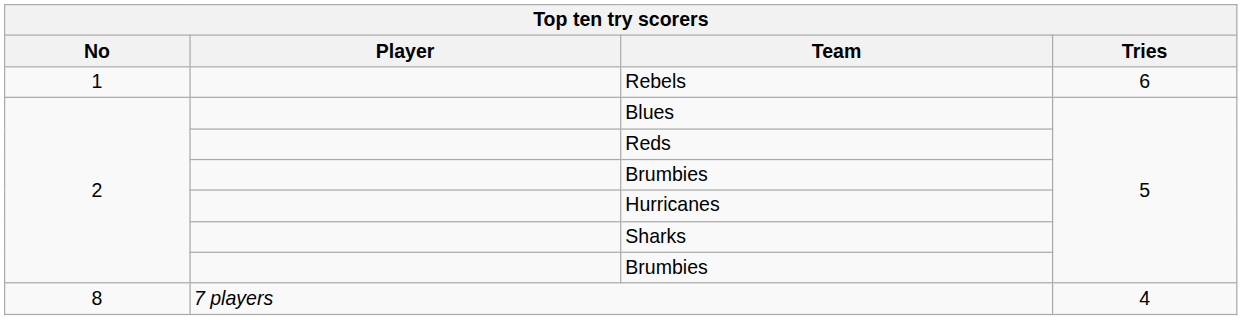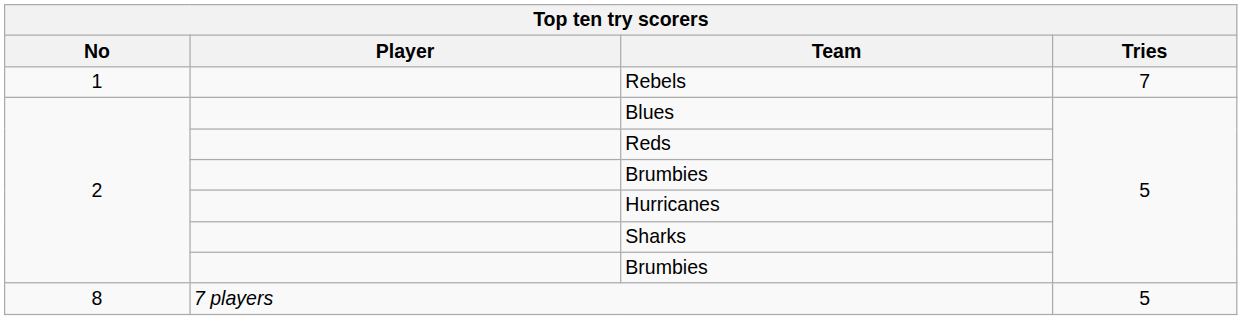 <table class="wikitable collapsible sortable" style="text-align:left; font-size:100%; width:80%;">
 <tr>
 <th colspan="100%">Top ten try scorers</th>
 </tr>
 <tr>
 <th style="width:15%;">No</th>
 <th style="width:35%;">Player</th>
 <th style="width:35%;">Team</th>
 <th style="width:15%;">Tries<br></th>
 </tr>
 <tr>
 <td style="text-align:center;">1</td>
 <td></td>
 <td>Rebels</td>
-<td style="text-align:center;">6</td>
+<td style="text-align:center;">7</td>
 </tr>
 <tr>
 <td rowspan="6" style="text-align:center;">2</td>
 <td></td>
 <td>Blues</td>
 <td rowspan="6" style="text-align:center;">5</td>
 </tr>
 <tr>
 <td> </td>
 <td>Reds</td>
 </tr>
 <tr>
 <td> </td>
 <td>Brumbies</td>
 </tr>
 <tr>
 <td> </td>
 <td>Hurricanes</td>
 </tr>
 <tr>
 <td> </td>
 <td>Sharks</td>
 </tr>
 <tr>
 <td> </td>
 <td>Brumbies</td>
 </tr>
 <tr>
 <td style="text-align:center;">8</td>
 <td colspan="2"><em>7 players</em></td>
-<td style="text-align:center;">4</td>
+<td style="text-align:center;">5</td>
 </tr>
 </table>
